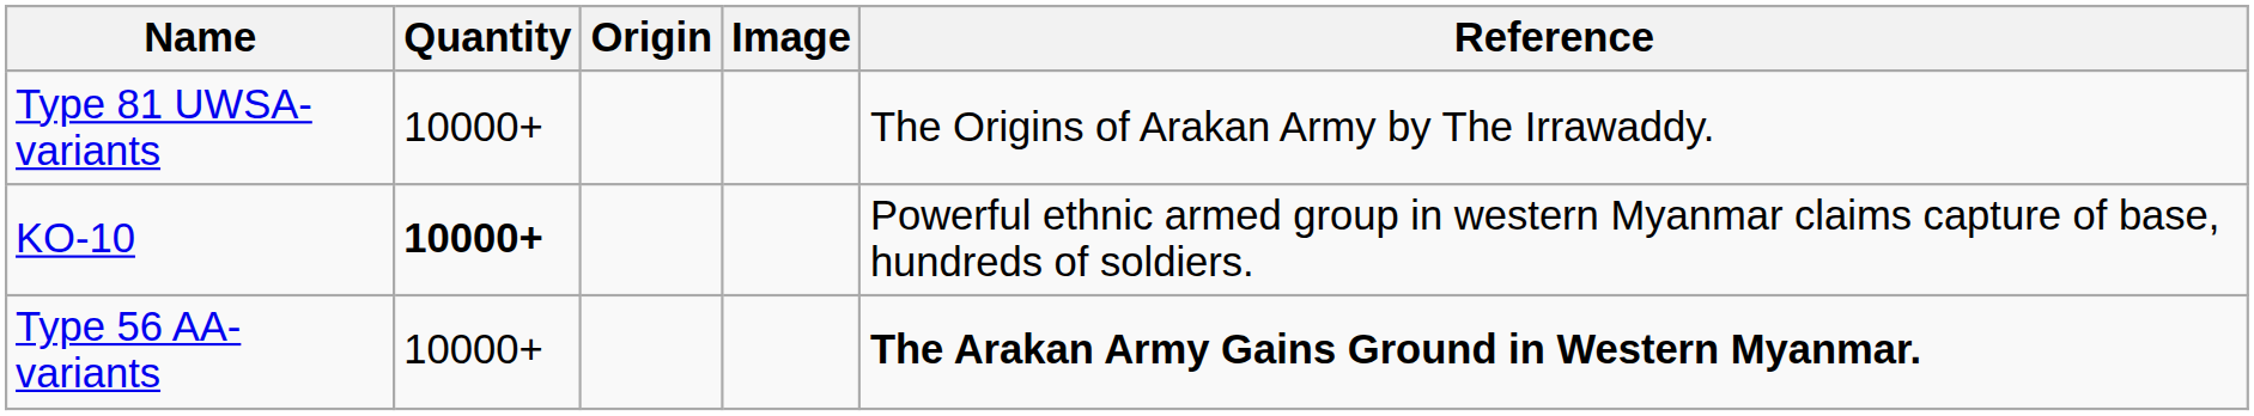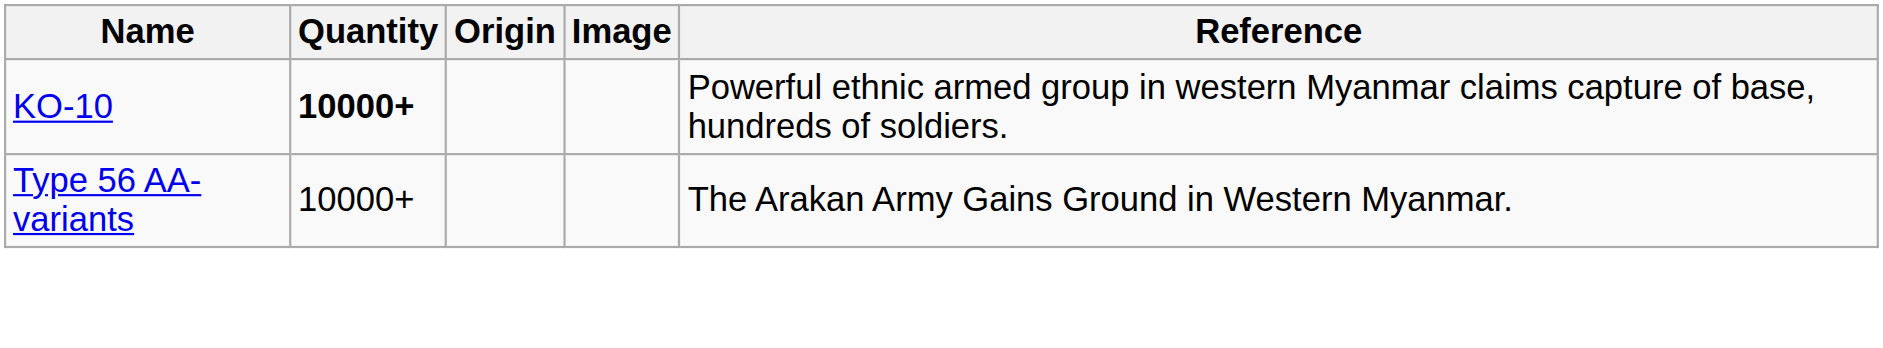 <table class="wikitable">
 <tr Small Arms>
 <th>Name</th>
 <th>Quantity</th>
 <th>Origin</th>
 <th>Image</th>
 <th>Reference</th>
-</tr>
-<tr>
-<td><a href='#'> Type 81 UWSA-variants</a></td>
-<td>10000+</td>
-<td></td>
-<td></td>
-<td>The Origins of Arakan Army by The Irrawaddy.</td>
 </tr>
 <tr>
 <td><a href='#'> KO-10</a></td>
 <td><strong>10000+</strong></td>
 <td></td>
 <td><br></td>
 <td>Powerful ethnic armed group in western Myanmar claims capture of base, hundreds of soldiers.</td>
 </tr>
 <tr>
 <td><a href='#'> Type 56 AA-variants</a></td>
 <td>10000+</td>
 <td></td>
 <td></td>
-<td><strong>The Arakan Army Gains Ground in Western Myanmar.</strong></td>
+<td>The Arakan Army Gains Ground in Western Myanmar.</td>
 </tr>
 </table>
